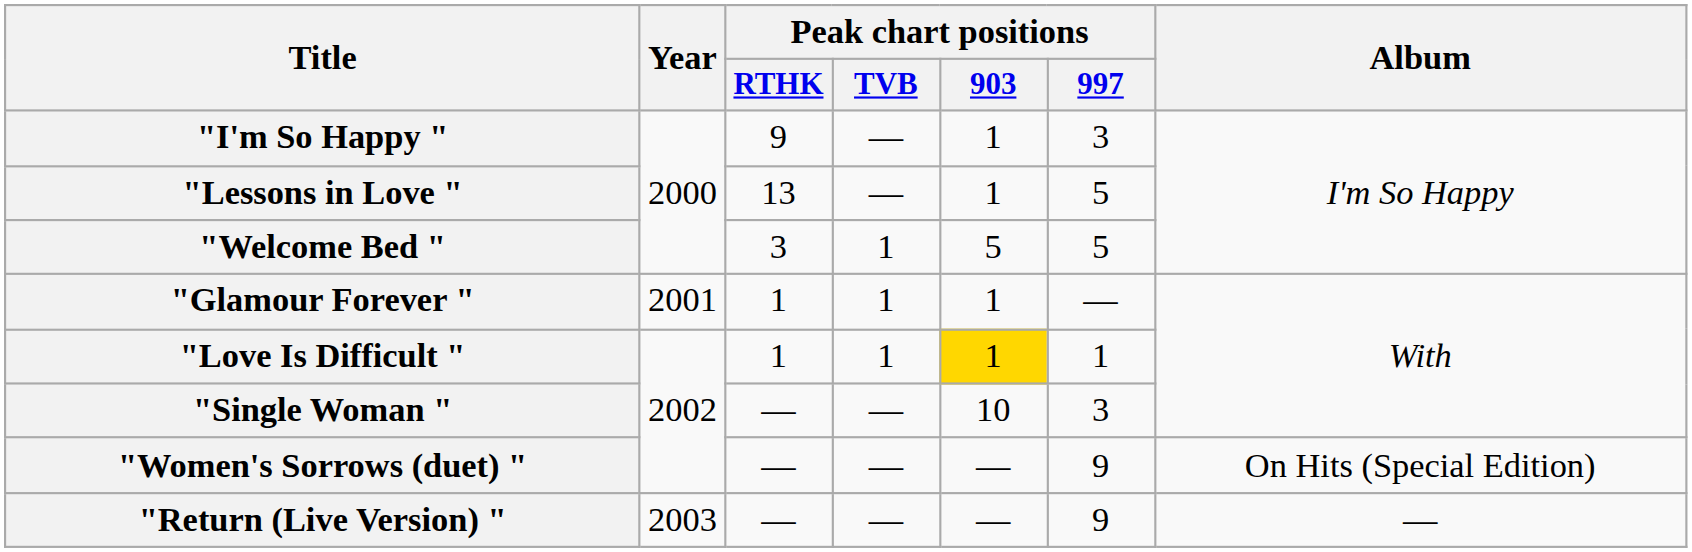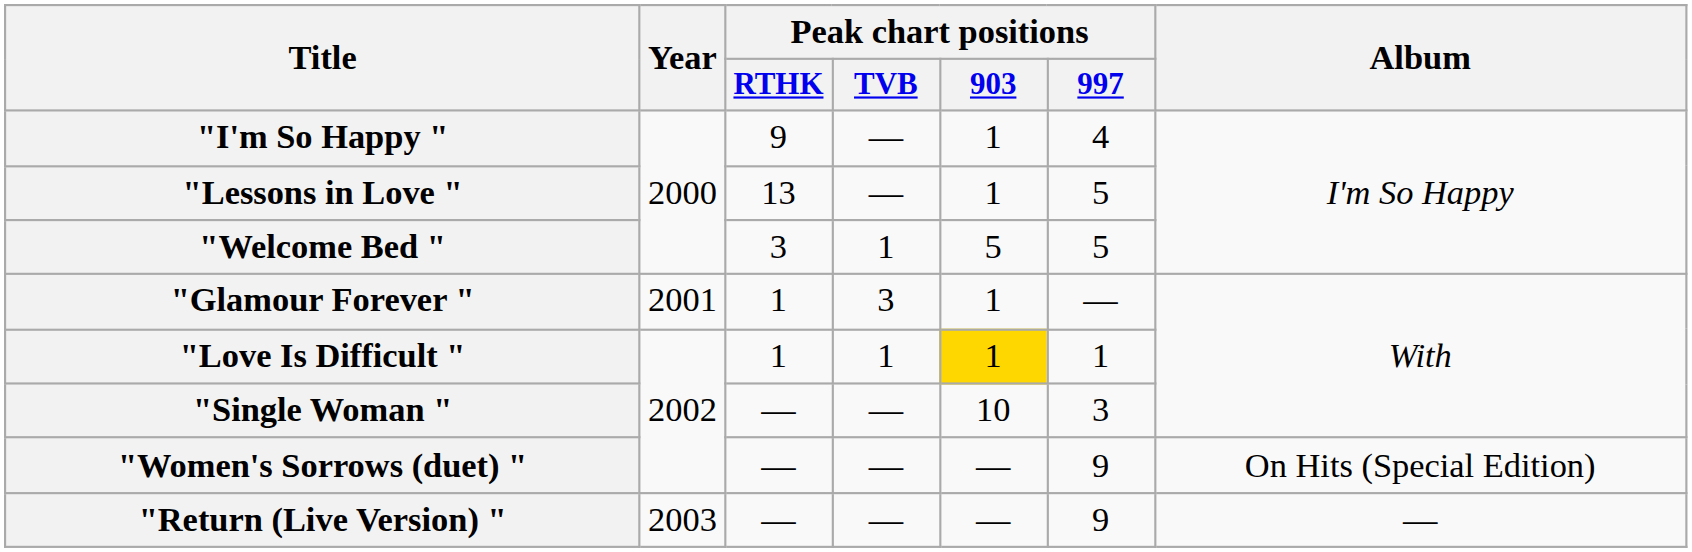 <table class="wikitable plainrowheaders" style="text-align:center;">
 <tr>
 <th scope="col" rowspan="2" style="width:18em;">Title</th>
 <th scope="col" rowspan="2">Year</th>
 <th scope="col" colspan="4">Peak chart positions</th>
 <th scope="col" rowspan="2" style="width:15em;">Album</th>
 </tr>
 <tr>
 <th scope="col" style="width:3em; font-size:90%;"><a href='#'>RTHK</a></th>
 <th scope="col" style="width:3em; font-size:90%;"><a href='#'>TVB</a></th>
 <th scope="col" style="width:3em; font-size:90%;"><a href='#'>903</a></th>
 <th scope="col" style="width:3em; font-size:90%;"><a href='#'>997</a></th>
 </tr>
 <tr>
 <th scope="row">"I'm So Happy "</th>
 <td rowspan=3>2000</td>
 <td>9</td>
 <td>—</td>
 <td>1</td>
-<td>3</td>
+<td>4</td>
 <td rowspan=3><em>I'm So Happy</em></td>
 </tr>
 <tr>
 <th scope="row">"Lessons in Love "</th>
 <td>13</td>
 <td>—</td>
 <td>1</td>
 <td>5</td>
 </tr>
 <tr>
 <th scope="row">"Welcome Bed "</th>
 <td>3</td>
 <td>1</td>
 <td>5</td>
 <td>5</td>
 </tr>
 <tr>
 <th scope="row">"Glamour Forever "</th>
 <td>2001</td>
 <td>1</td>
-<td>1</td>
+<td>3</td>
 <td>1</td>
 <td>—</td>
 <td rowspan=3><em>With</em></td>
 </tr>
 <tr>
 <th scope="row">"Love Is Difficult "</th>
 <td rowspan=3>2002</td>
 <td>1</td>
 <td>1</td>
 <td style="background: gold;">1</td>
 <td>1</td>
 </tr>
 <tr>
 <th scope="row">"Single Woman "</th>
 <td>—</td>
 <td>—</td>
 <td>10</td>
 <td>3</td>
 </tr>
 <tr>
 <th scope="row">"Women's Sorrows (duet) "</th>
 <td>—</td>
 <td>—</td>
 <td>—</td>
 <td>9</td>
 <td>On Hits (Special Edition)</td>
 </tr>
 <tr>
 <th scope="row">"Return (Live Version) "</th>
 <td>2003</td>
 <td>—</td>
 <td>—</td>
 <td>—</td>
 <td>9</td>
 <td>—</td>
 </tr>
 </table>
